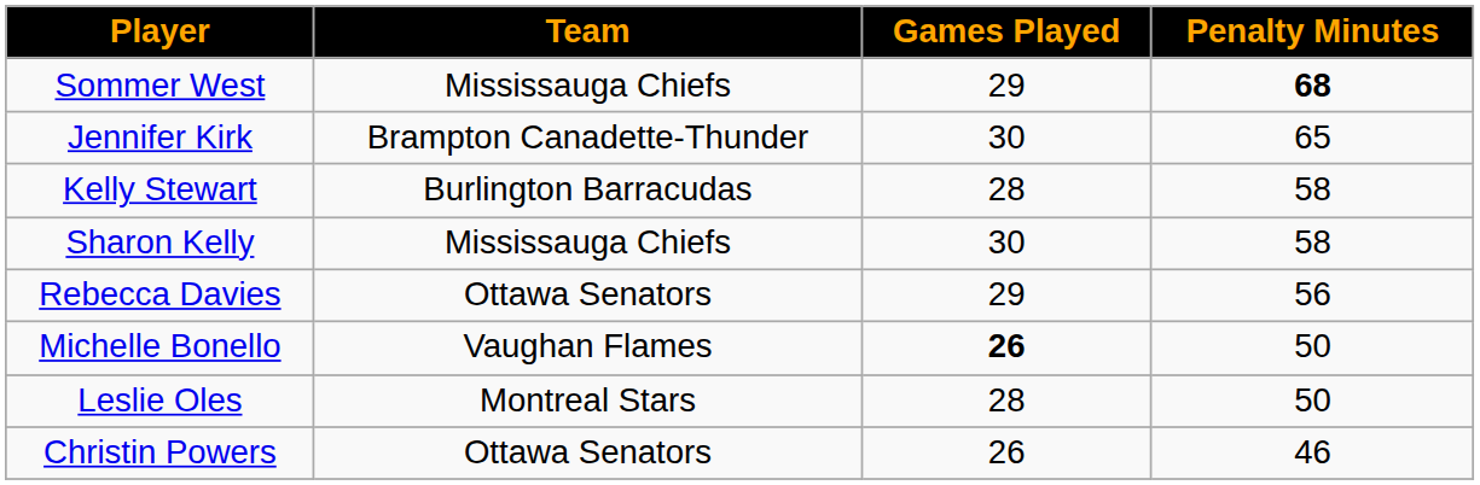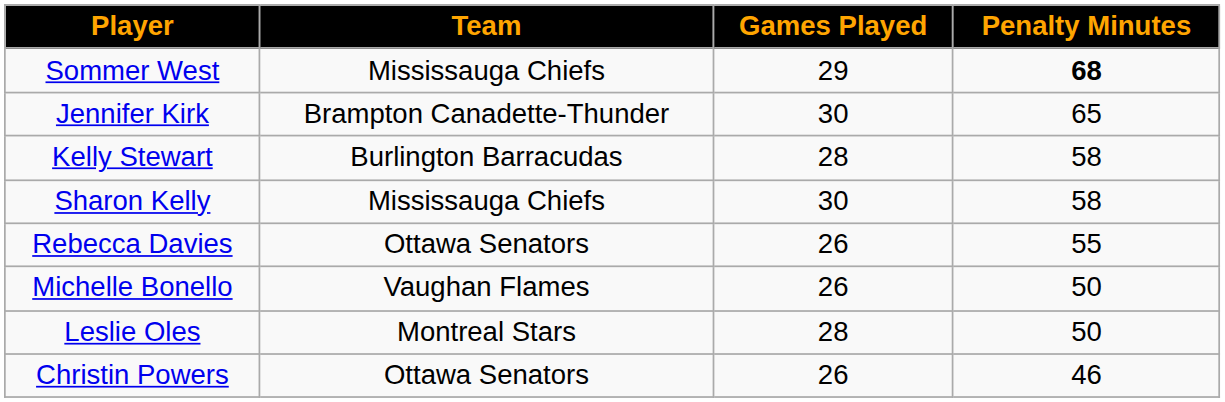 <table class="wikitable" style="width:80%;">
 <tr style="text-align:center; background:black; color:orange;">
 <td><strong>Player</strong></td>
 <td><strong>Team</strong></td>
 <td><strong>Games Played</strong></td>
 <td><strong>Penalty Minutes</strong></td>
 </tr>
 <tr style="text-align:center;" bgcolor="">
 <td><a href='#'>Sommer West</a></td>
 <td>Mississauga Chiefs</td>
 <td>29</td>
 <td><strong>68</strong></td>
 </tr>
 <tr style="text-align:center;" bgcolor="">
 <td><a href='#'>Jennifer Kirk</a></td>
 <td>Brampton Canadette-Thunder</td>
 <td>30</td>
 <td>65</td>
 </tr>
 <tr style="text-align:center;" bgcolor="">
 <td><a href='#'>Kelly Stewart</a></td>
 <td>Burlington Barracudas</td>
 <td>28</td>
 <td>58</td>
 </tr>
 <tr style="text-align:center;" bgcolor="">
 <td><a href='#'>Sharon Kelly</a></td>
 <td>Mississauga Chiefs</td>
 <td>30</td>
 <td>58</td>
 </tr>
 <tr style="text-align:center;" bgcolor="">
 <td><a href='#'>Rebecca Davies</a></td>
 <td>Ottawa Senators</td>
-<td>29</td>
-<td>56</td>
+<td>26</td>
+<td>55</td>
 </tr>
 <tr style="text-align:center;" bgcolor="">
 <td><a href='#'>Michelle Bonello</a></td>
 <td>Vaughan Flames</td>
-<td><strong>26</strong></td>
+<td>26</td>
 <td>50</td>
 </tr>
 <tr style="text-align:center;" bgcolor="">
 <td><a href='#'>Leslie Oles</a></td>
 <td>Montreal Stars</td>
 <td>28</td>
 <td>50</td>
 </tr>
 <tr style="text-align:center;" bgcolor="">
 <td><a href='#'>Christin Powers</a></td>
 <td>Ottawa Senators</td>
 <td>26</td>
 <td>46</td>
 </tr>
 </table>
